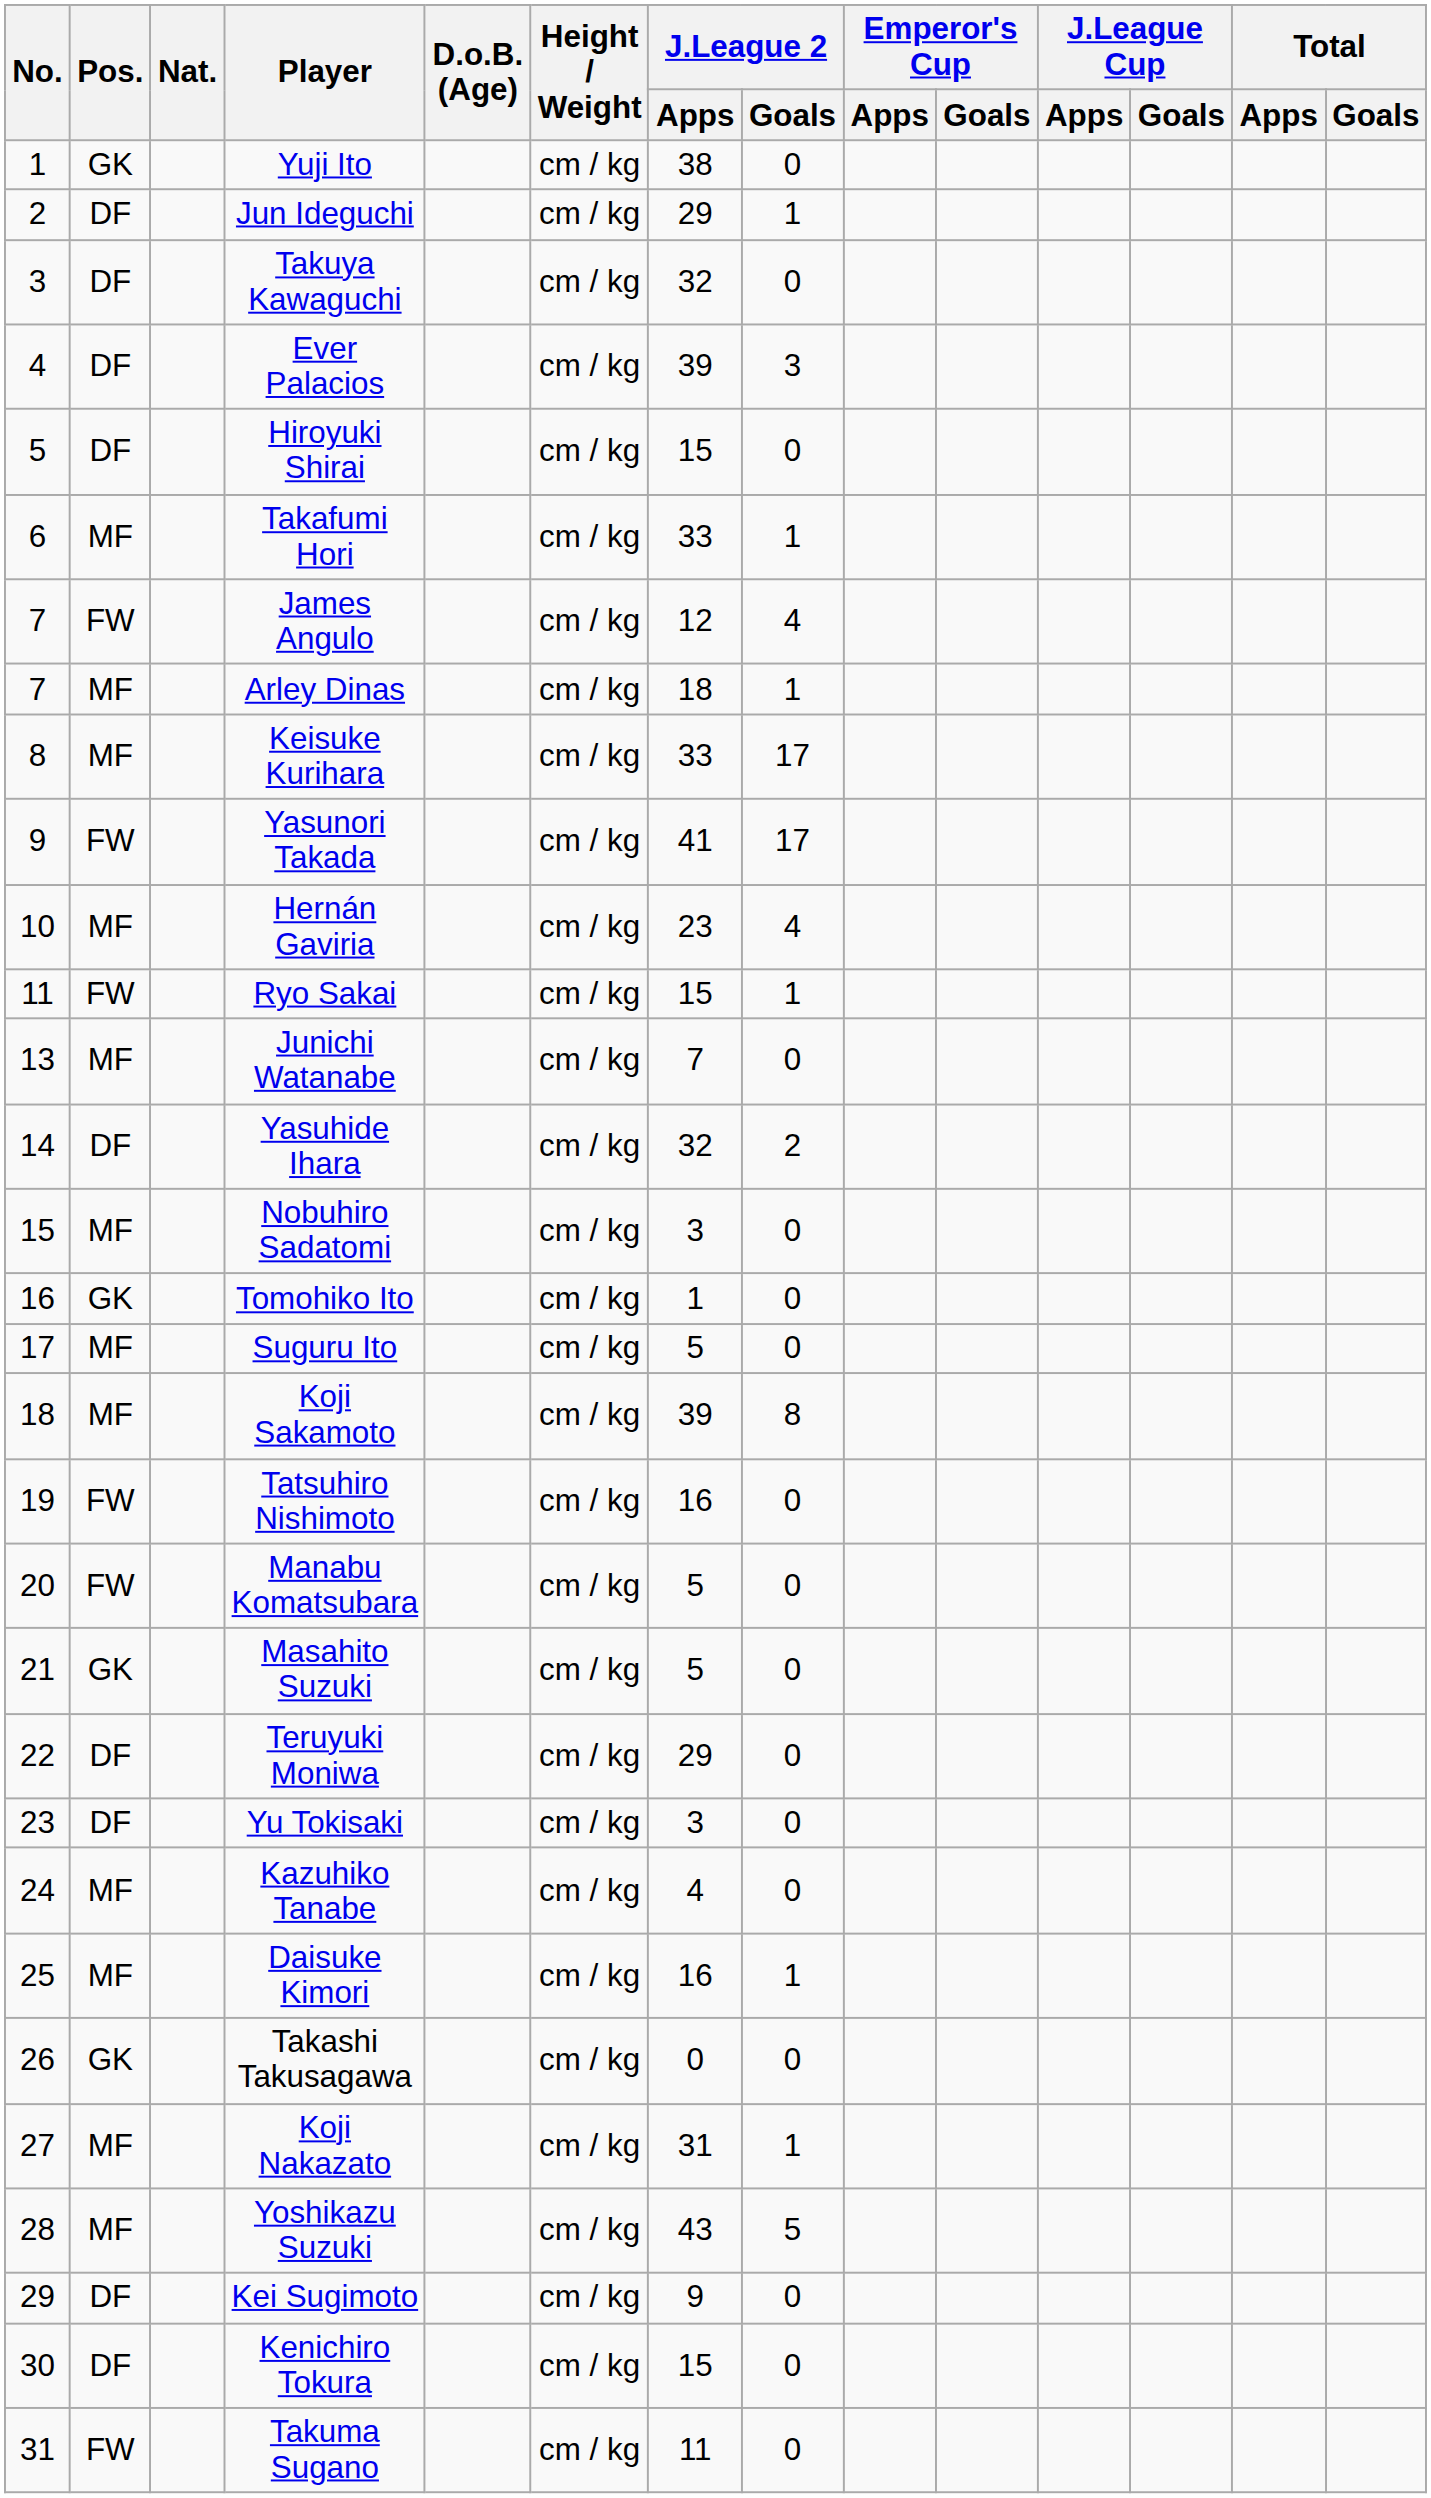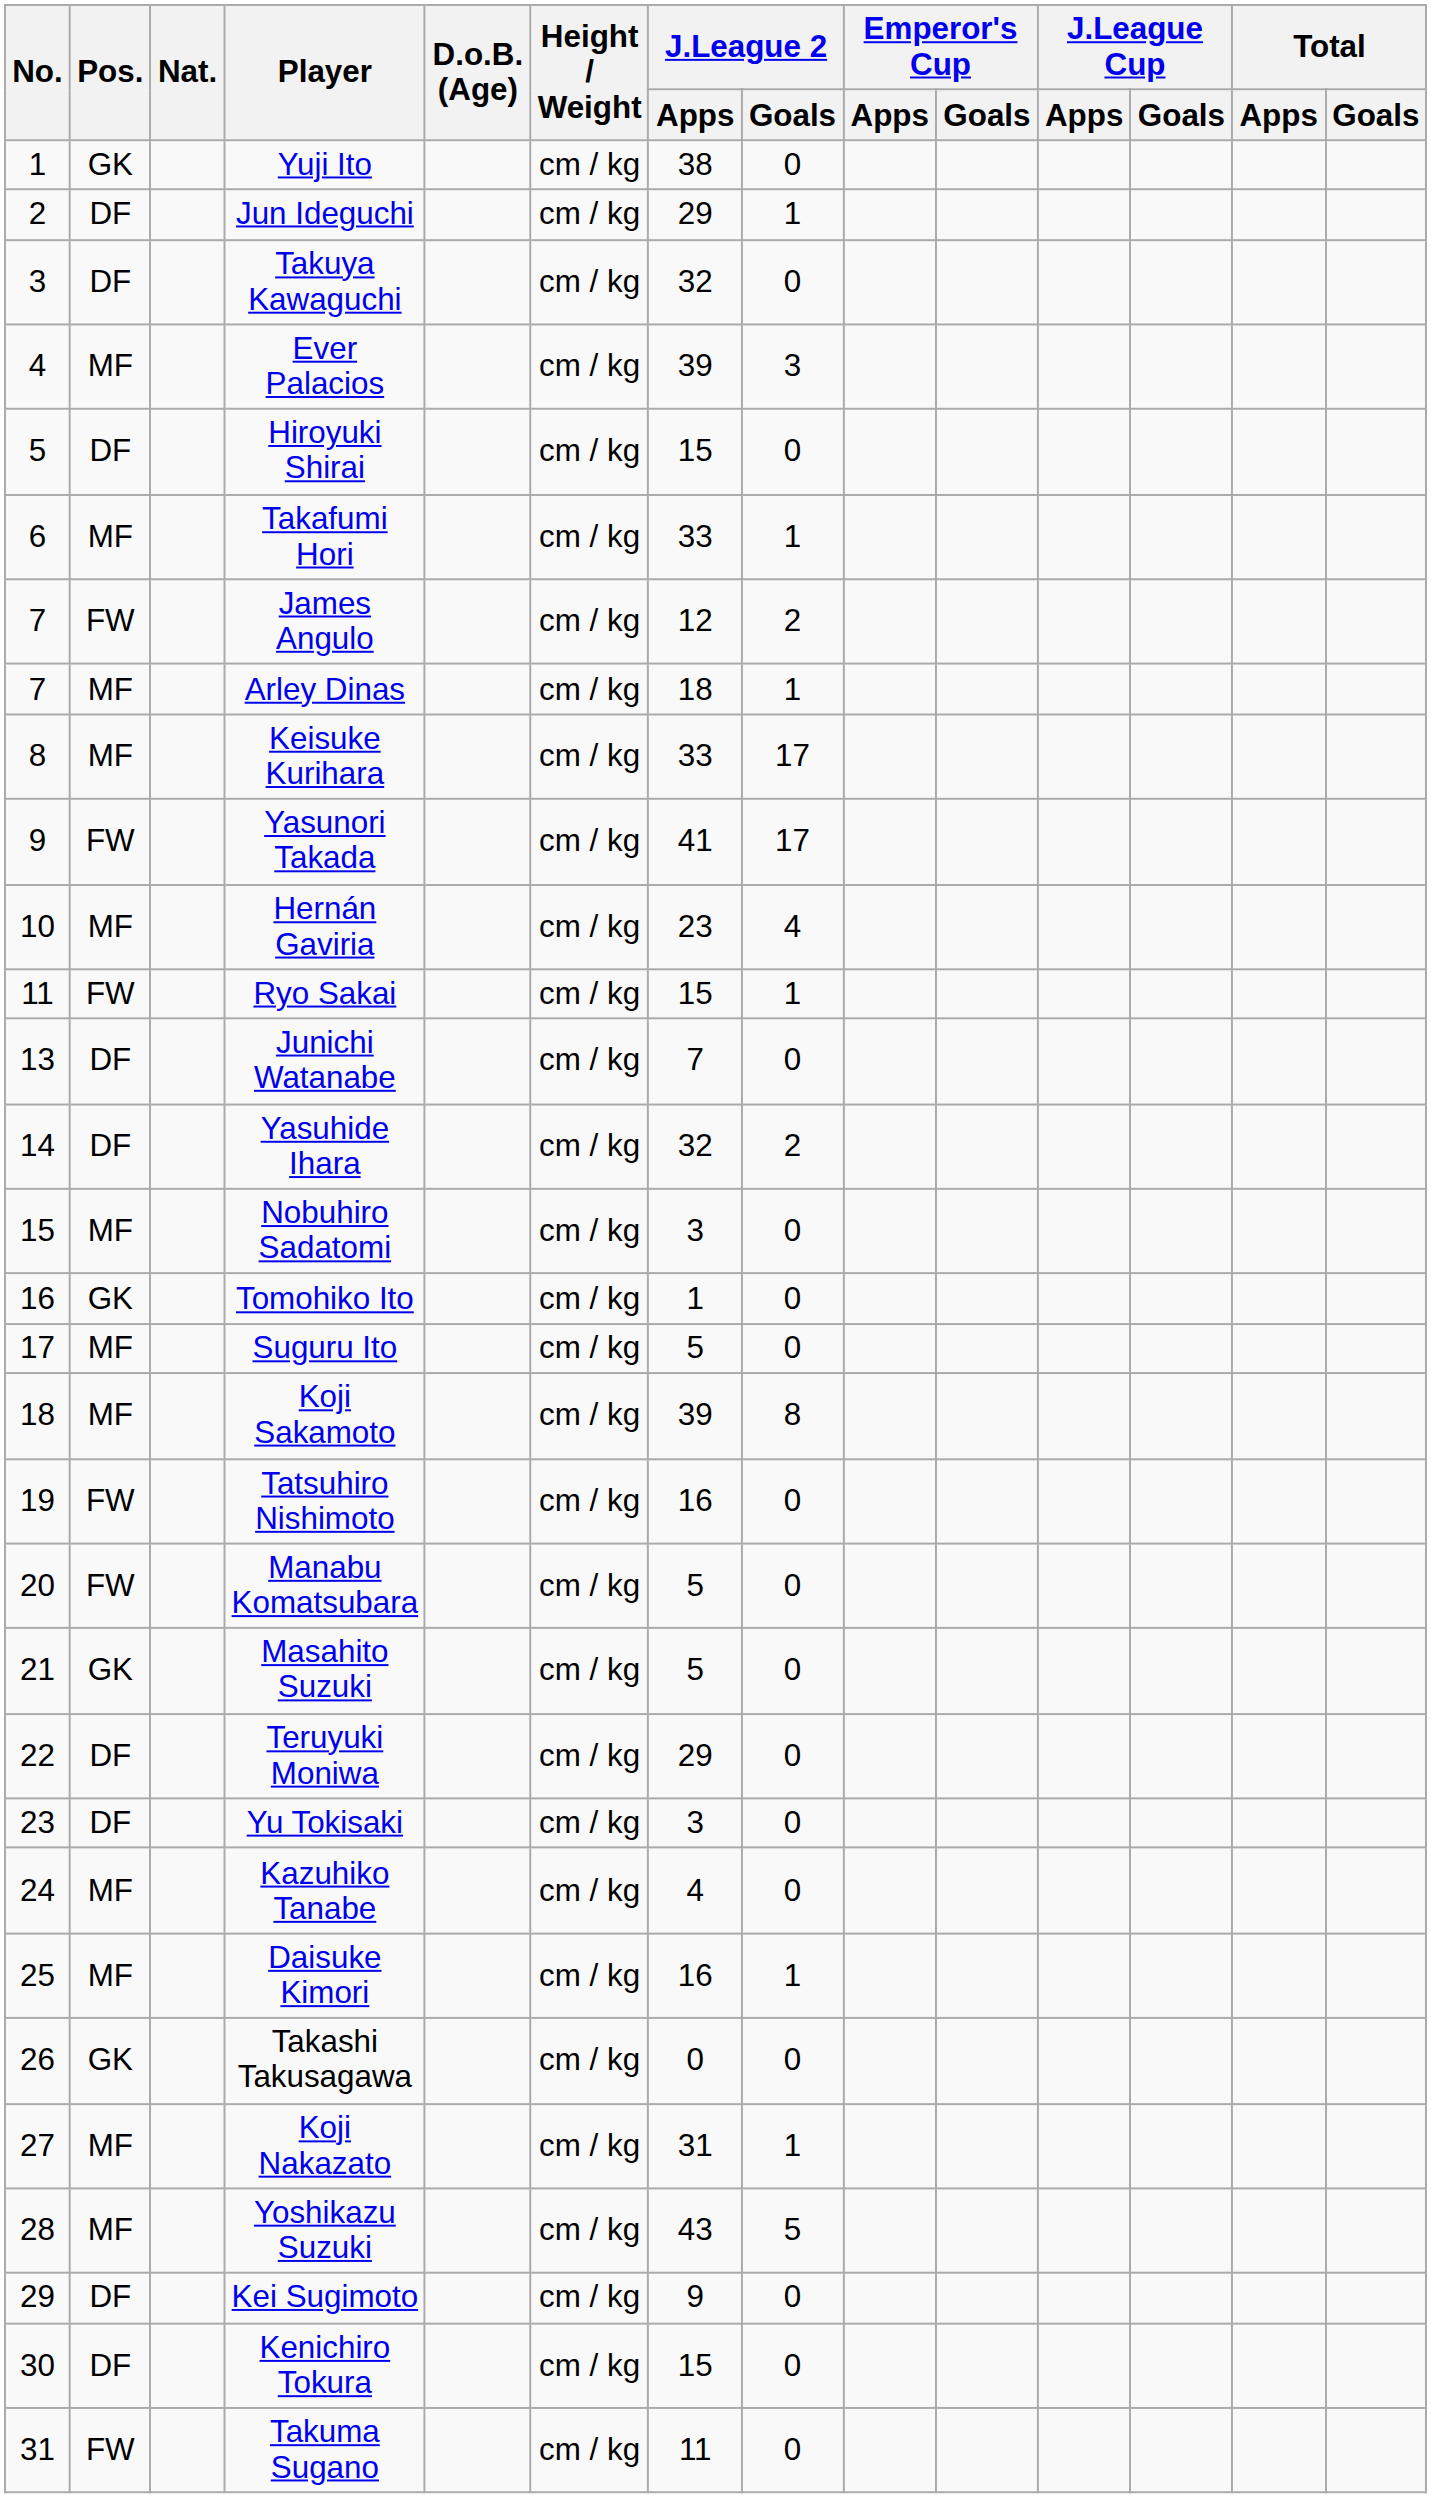 <table class="wikitable" style="text-align:center;">
 <tr>
 <th rowspan="2">No.</th>
 <th rowspan="2">Pos.</th>
 <th rowspan="2">Nat.</th>
 <th rowspan="2">Player</th>
 <th rowspan="2">D.o.B. (Age)</th>
 <th rowspan="2">Height / Weight</th>
 <th colspan="2"><a href='#'>J.League 2</a></th>
 <th colspan="2"><a href='#'>Emperor's Cup</a></th>
 <th colspan="2"><a href='#'>J.League Cup</a></th>
 <th colspan="2">Total</th>
 </tr>
 <tr>
 <th>Apps</th>
 <th>Goals</th>
 <th>Apps</th>
 <th>Goals</th>
 <th>Apps</th>
 <th>Goals</th>
 <th>Apps</th>
 <th>Goals</th>
 </tr>
 <tr>
 <td>1</td>
 <td>GK</td>
 <td></td>
 <td><a href='#'>Yuji Ito</a></td>
 <td></td>
 <td>cm / kg</td>
 <td>38</td>
 <td>0</td>
 <td></td>
 <td></td>
 <td></td>
 <td></td>
 <td></td>
 <td></td>
 </tr>
 <tr>
 <td>2</td>
 <td>DF</td>
 <td></td>
 <td><a href='#'>Jun Ideguchi</a></td>
 <td></td>
 <td>cm / kg</td>
 <td>29</td>
 <td>1</td>
 <td></td>
 <td></td>
 <td></td>
 <td></td>
 <td></td>
 <td></td>
 </tr>
 <tr>
 <td>3</td>
 <td>DF</td>
 <td></td>
 <td><a href='#'>Takuya Kawaguchi</a></td>
 <td></td>
 <td>cm / kg</td>
 <td>32</td>
 <td>0</td>
 <td></td>
 <td></td>
 <td></td>
 <td></td>
 <td></td>
 <td></td>
 </tr>
 <tr>
 <td>4</td>
-<td>DF</td>
+<td>MF</td>
 <td></td>
 <td><a href='#'>Ever Palacios</a></td>
 <td></td>
 <td>cm / kg</td>
 <td>39</td>
 <td>3</td>
 <td></td>
 <td></td>
 <td></td>
 <td></td>
 <td></td>
 <td></td>
 </tr>
 <tr>
 <td>5</td>
 <td>DF</td>
 <td></td>
 <td><a href='#'>Hiroyuki Shirai</a></td>
 <td></td>
 <td>cm / kg</td>
 <td>15</td>
 <td>0</td>
 <td></td>
 <td></td>
 <td></td>
 <td></td>
 <td></td>
 <td></td>
 </tr>
 <tr>
 <td>6</td>
 <td>MF</td>
 <td></td>
 <td><a href='#'>Takafumi Hori</a></td>
 <td></td>
 <td>cm / kg</td>
 <td>33</td>
 <td>1</td>
 <td></td>
 <td></td>
 <td></td>
 <td></td>
 <td></td>
 <td></td>
 </tr>
 <tr>
 <td>7</td>
 <td>FW</td>
 <td></td>
 <td><a href='#'>James Angulo</a></td>
 <td></td>
 <td>cm / kg</td>
 <td>12</td>
-<td>4</td>
+<td>2</td>
 <td></td>
 <td></td>
 <td></td>
 <td></td>
 <td></td>
 <td></td>
 </tr>
 <tr>
 <td>7</td>
 <td>MF</td>
 <td></td>
 <td><a href='#'>Arley Dinas</a></td>
 <td></td>
 <td>cm / kg</td>
 <td>18</td>
 <td>1</td>
 <td></td>
 <td></td>
 <td></td>
 <td></td>
 <td></td>
 <td></td>
 </tr>
 <tr>
 <td>8</td>
 <td>MF</td>
 <td></td>
 <td><a href='#'>Keisuke Kurihara</a></td>
 <td></td>
 <td>cm / kg</td>
 <td>33</td>
 <td>17</td>
 <td></td>
 <td></td>
 <td></td>
 <td></td>
 <td></td>
 <td></td>
 </tr>
 <tr>
 <td>9</td>
 <td>FW</td>
 <td></td>
 <td><a href='#'>Yasunori Takada</a></td>
 <td></td>
 <td>cm / kg</td>
 <td>41</td>
 <td>17</td>
 <td></td>
 <td></td>
 <td></td>
 <td></td>
 <td></td>
 <td></td>
 </tr>
 <tr>
 <td>10</td>
 <td>MF</td>
 <td></td>
 <td><a href='#'>Hernán Gaviria</a></td>
 <td></td>
 <td>cm / kg</td>
 <td>23</td>
 <td>4</td>
 <td></td>
 <td></td>
 <td></td>
 <td></td>
 <td></td>
 <td></td>
 </tr>
 <tr>
 <td>11</td>
 <td>FW</td>
 <td></td>
 <td><a href='#'>Ryo Sakai</a></td>
 <td></td>
 <td>cm / kg</td>
 <td>15</td>
 <td>1</td>
 <td></td>
 <td></td>
 <td></td>
 <td></td>
 <td></td>
 <td></td>
 </tr>
 <tr>
 <td>13</td>
-<td>MF</td>
+<td>DF</td>
 <td></td>
 <td><a href='#'>Junichi Watanabe</a></td>
 <td></td>
 <td>cm / kg</td>
 <td>7</td>
 <td>0</td>
 <td></td>
 <td></td>
 <td></td>
 <td></td>
 <td></td>
 <td></td>
 </tr>
 <tr>
 <td>14</td>
 <td>DF</td>
 <td></td>
 <td><a href='#'>Yasuhide Ihara</a></td>
 <td></td>
 <td>cm / kg</td>
 <td>32</td>
 <td>2</td>
 <td></td>
 <td></td>
 <td></td>
 <td></td>
 <td></td>
 <td></td>
 </tr>
 <tr>
 <td>15</td>
 <td>MF</td>
 <td></td>
 <td><a href='#'>Nobuhiro Sadatomi</a></td>
 <td></td>
 <td>cm / kg</td>
 <td>3</td>
 <td>0</td>
 <td></td>
 <td></td>
 <td></td>
 <td></td>
 <td></td>
 <td></td>
 </tr>
 <tr>
 <td>16</td>
 <td>GK</td>
 <td></td>
 <td><a href='#'>Tomohiko Ito</a></td>
 <td></td>
 <td>cm / kg</td>
 <td>1</td>
 <td>0</td>
 <td></td>
 <td></td>
 <td></td>
 <td></td>
 <td></td>
 <td></td>
 </tr>
 <tr>
 <td>17</td>
 <td>MF</td>
 <td></td>
 <td><a href='#'>Suguru Ito</a></td>
 <td></td>
 <td>cm / kg</td>
 <td>5</td>
 <td>0</td>
 <td></td>
 <td></td>
 <td></td>
 <td></td>
 <td></td>
 <td></td>
 </tr>
 <tr>
 <td>18</td>
 <td>MF</td>
 <td></td>
 <td><a href='#'>Koji Sakamoto</a></td>
 <td></td>
 <td>cm / kg</td>
 <td>39</td>
 <td>8</td>
 <td></td>
 <td></td>
 <td></td>
 <td></td>
 <td></td>
 <td></td>
 </tr>
 <tr>
 <td>19</td>
 <td>FW</td>
 <td></td>
 <td><a href='#'>Tatsuhiro Nishimoto</a></td>
 <td></td>
 <td>cm / kg</td>
 <td>16</td>
 <td>0</td>
 <td></td>
 <td></td>
 <td></td>
 <td></td>
 <td></td>
 <td></td>
 </tr>
 <tr>
 <td>20</td>
 <td>FW</td>
 <td></td>
 <td><a href='#'>Manabu Komatsubara</a></td>
 <td></td>
 <td>cm / kg</td>
 <td>5</td>
 <td>0</td>
 <td></td>
 <td></td>
 <td></td>
 <td></td>
 <td></td>
 <td></td>
 </tr>
 <tr>
 <td>21</td>
 <td>GK</td>
 <td></td>
 <td><a href='#'>Masahito Suzuki</a></td>
 <td></td>
 <td>cm / kg</td>
 <td>5</td>
 <td>0</td>
 <td></td>
 <td></td>
 <td></td>
 <td></td>
 <td></td>
 <td></td>
 </tr>
 <tr>
 <td>22</td>
 <td>DF</td>
 <td></td>
 <td><a href='#'>Teruyuki Moniwa</a></td>
 <td></td>
 <td>cm / kg</td>
 <td>29</td>
 <td>0</td>
 <td></td>
 <td></td>
 <td></td>
 <td></td>
 <td></td>
 <td></td>
 </tr>
 <tr>
 <td>23</td>
 <td>DF</td>
 <td></td>
 <td><a href='#'>Yu Tokisaki</a></td>
 <td></td>
 <td>cm / kg</td>
 <td>3</td>
 <td>0</td>
 <td></td>
 <td></td>
 <td></td>
 <td></td>
 <td></td>
 <td></td>
 </tr>
 <tr>
 <td>24</td>
 <td>MF</td>
 <td></td>
 <td><a href='#'>Kazuhiko Tanabe</a></td>
 <td></td>
 <td>cm / kg</td>
 <td>4</td>
 <td>0</td>
 <td></td>
 <td></td>
 <td></td>
 <td></td>
 <td></td>
 <td></td>
 </tr>
 <tr>
 <td>25</td>
 <td>MF</td>
 <td></td>
 <td><a href='#'>Daisuke Kimori</a></td>
 <td></td>
 <td>cm / kg</td>
 <td>16</td>
 <td>1</td>
 <td></td>
 <td></td>
 <td></td>
 <td></td>
 <td></td>
 <td></td>
 </tr>
 <tr>
 <td>26</td>
 <td>GK</td>
 <td></td>
 <td>Takashi Takusagawa</td>
 <td></td>
 <td>cm / kg</td>
 <td>0</td>
 <td>0</td>
 <td></td>
 <td></td>
 <td></td>
 <td></td>
 <td></td>
 <td></td>
 </tr>
 <tr>
 <td>27</td>
 <td>MF</td>
 <td></td>
 <td><a href='#'>Koji Nakazato</a></td>
 <td></td>
 <td>cm / kg</td>
 <td>31</td>
 <td>1</td>
 <td></td>
 <td></td>
 <td></td>
 <td></td>
 <td></td>
 <td></td>
 </tr>
 <tr>
 <td>28</td>
 <td>MF</td>
 <td></td>
 <td><a href='#'>Yoshikazu Suzuki</a></td>
 <td></td>
 <td>cm / kg</td>
 <td>43</td>
 <td>5</td>
 <td></td>
 <td></td>
 <td></td>
 <td></td>
 <td></td>
 <td></td>
 </tr>
 <tr>
 <td>29</td>
 <td>DF</td>
 <td></td>
 <td><a href='#'>Kei Sugimoto</a></td>
 <td></td>
 <td>cm / kg</td>
 <td>9</td>
 <td>0</td>
 <td></td>
 <td></td>
 <td></td>
 <td></td>
 <td></td>
 <td></td>
 </tr>
 <tr>
 <td>30</td>
 <td>DF</td>
 <td></td>
 <td><a href='#'>Kenichiro Tokura</a></td>
 <td></td>
 <td>cm / kg</td>
 <td>15</td>
 <td>0</td>
 <td></td>
 <td></td>
 <td></td>
 <td></td>
 <td></td>
 <td></td>
 </tr>
 <tr>
 <td>31</td>
 <td>FW</td>
 <td></td>
 <td><a href='#'>Takuma Sugano</a></td>
 <td></td>
 <td>cm / kg</td>
 <td>11</td>
 <td>0</td>
 <td></td>
 <td></td>
 <td></td>
 <td></td>
 <td></td>
 <td></td>
 </tr>
 </table>
